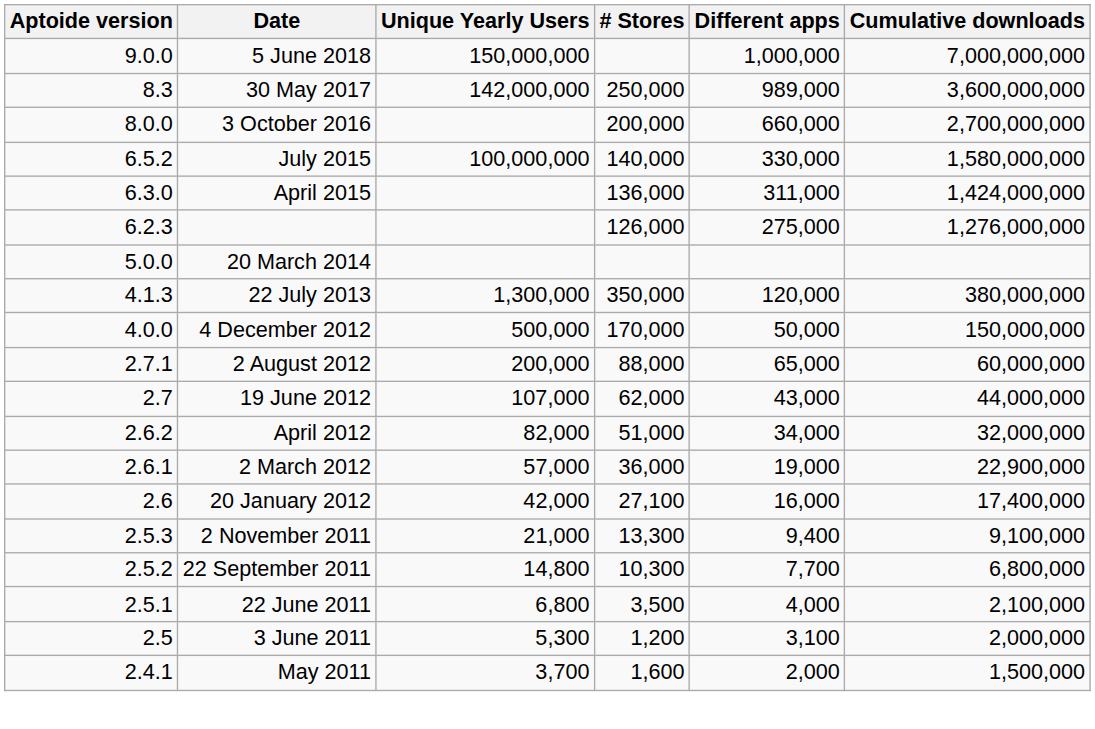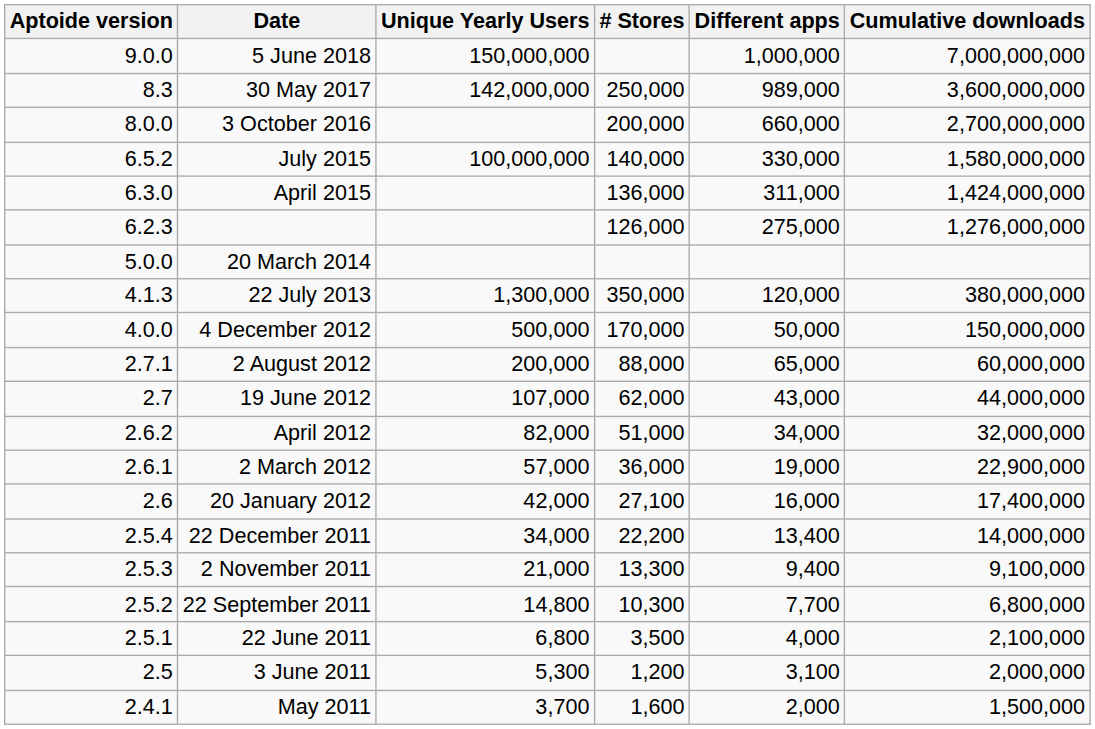 <table class="wikitable sortable" style="text-align:right">
 <tr>
 <th>Aptoide version</th>
 <th data-sort-type="date">Date</th>
 <th>Unique Yearly Users</th>
 <th># Stores</th>
 <th>Different apps</th>
 <th data-sort-type="number">Cumulative downloads</th>
 </tr>
 <tr>
 <td>9.0.0</td>
 <td>5 June 2018</td>
 <td>150,000,000</td>
 <td></td>
 <td>1,000,000</td>
 <td>7,000,000,000</td>
 </tr>
 <tr>
 <td>8.3</td>
 <td>30 May 2017</td>
 <td>142,000,000</td>
 <td>250,000</td>
 <td>989,000</td>
 <td>3,600,000,000</td>
 </tr>
 <tr>
 <td>8.0.0</td>
 <td>3 October 2016</td>
 <td></td>
 <td>200,000</td>
 <td>660,000</td>
 <td>2,700,000,000</td>
 </tr>
 <tr>
 <td>6.5.2</td>
 <td>July 2015</td>
 <td>100,000,000</td>
 <td>140,000</td>
 <td>330,000</td>
 <td>1,580,000,000</td>
 </tr>
 <tr>
 <td>6.3.0</td>
 <td>April 2015</td>
 <td></td>
 <td>136,000</td>
 <td>311,000</td>
 <td>1,424,000,000</td>
 </tr>
 <tr>
 <td>6.2.3</td>
 <td></td>
 <td></td>
 <td>126,000</td>
 <td>275,000</td>
 <td>1,276,000,000</td>
 </tr>
 <tr>
 <td>5.0.0</td>
 <td>20 March 2014</td>
 <td></td>
 <td></td>
 <td></td>
 <td></td>
 </tr>
 <tr>
 <td>4.1.3</td>
 <td>22 July 2013</td>
 <td>1,300,000</td>
 <td>350,000</td>
 <td>120,000</td>
 <td>380,000,000</td>
 </tr>
 <tr>
 <td>4.0.0</td>
 <td>4 December 2012</td>
 <td>500,000</td>
 <td>170,000</td>
 <td>50,000</td>
 <td>150,000,000</td>
 </tr>
 <tr>
 <td>2.7.1</td>
 <td>2 August 2012</td>
 <td>200,000</td>
 <td>88,000</td>
 <td>65,000</td>
 <td>60,000,000</td>
 </tr>
 <tr>
 <td>2.7</td>
 <td>19 June 2012</td>
 <td>107,000</td>
 <td>62,000</td>
 <td>43,000</td>
 <td>44,000,000</td>
 </tr>
 <tr>
 <td>2.6.2</td>
 <td>April 2012</td>
 <td>82,000</td>
 <td>51,000</td>
 <td>34,000</td>
 <td>32,000,000</td>
 </tr>
 <tr>
 <td>2.6.1</td>
 <td>2 March 2012</td>
 <td>57,000</td>
 <td>36,000</td>
 <td>19,000</td>
 <td>22,900,000</td>
 </tr>
 <tr>
 <td>2.6</td>
 <td>20 January 2012</td>
 <td>42,000</td>
 <td>27,100</td>
 <td>16,000</td>
 <td>17,400,000</td>
 </tr>
 <tr>
+<td>2.5.4</td>
+<td>22 December 2011</td>
+<td>34,000</td>
+<td>22,200</td>
+<td>13,400</td>
+<td>14,000,000</td>
+</tr>
+<tr>
 <td>2.5.3</td>
 <td>2 November 2011</td>
 <td>21,000</td>
 <td>13,300</td>
 <td>9,400</td>
 <td>9,100,000</td>
 </tr>
 <tr>
 <td>2.5.2</td>
 <td>22 September 2011</td>
 <td>14,800</td>
 <td>10,300</td>
 <td>7,700</td>
 <td>6,800,000</td>
 </tr>
 <tr>
 <td>2.5.1</td>
 <td>22 June 2011</td>
 <td>6,800</td>
 <td>3,500</td>
 <td>4,000</td>
 <td>2,100,000</td>
 </tr>
 <tr>
 <td>2.5</td>
 <td>3 June 2011</td>
 <td>5,300</td>
 <td>1,200</td>
 <td>3,100</td>
 <td>2,000,000</td>
 </tr>
 <tr>
 <td>2.4.1</td>
 <td>May 2011</td>
 <td>3,700</td>
 <td>1,600</td>
 <td>2,000</td>
 <td>1,500,000</td>
 </tr>
 </table>
